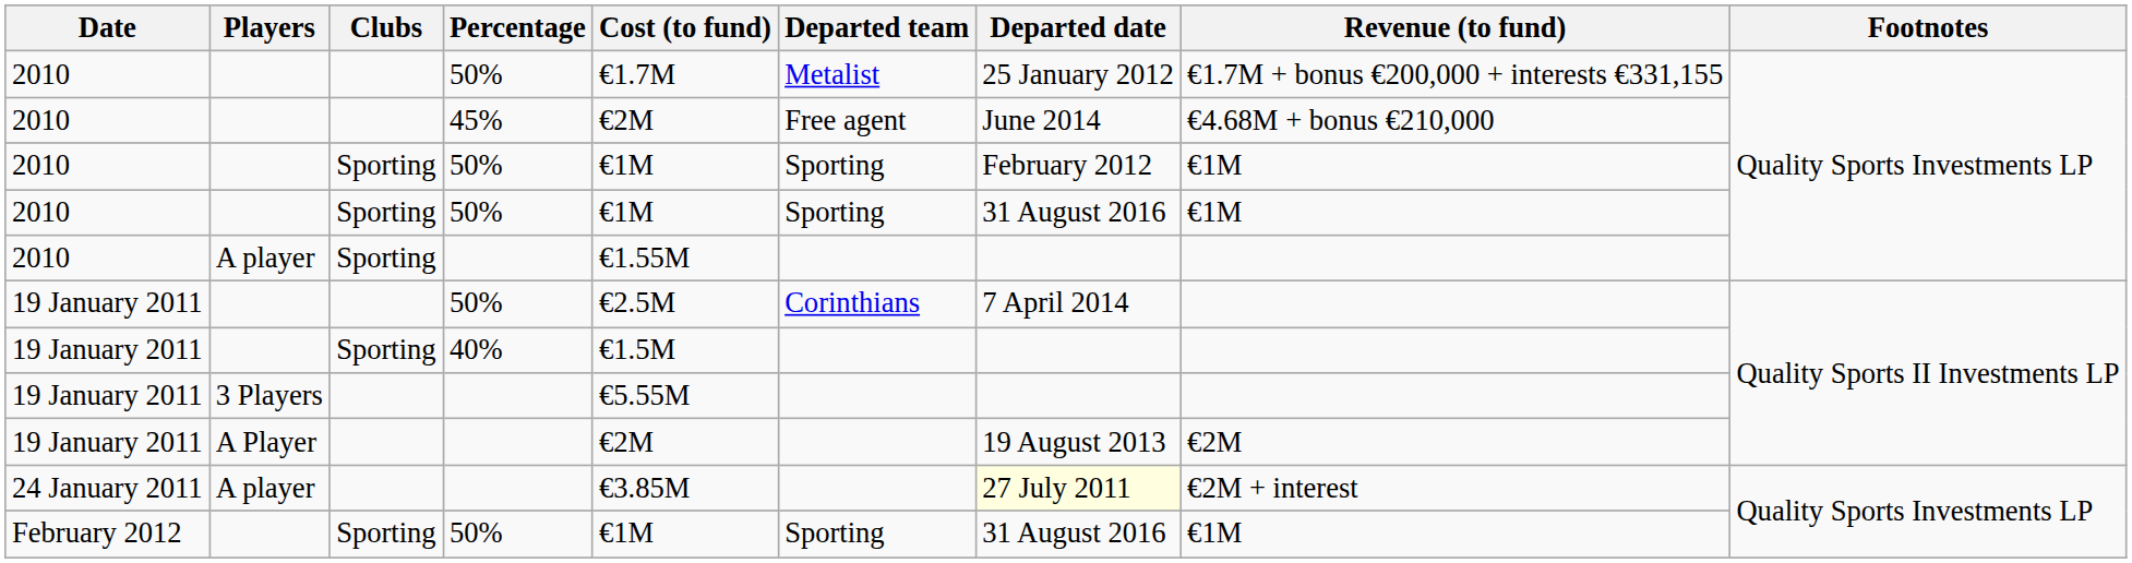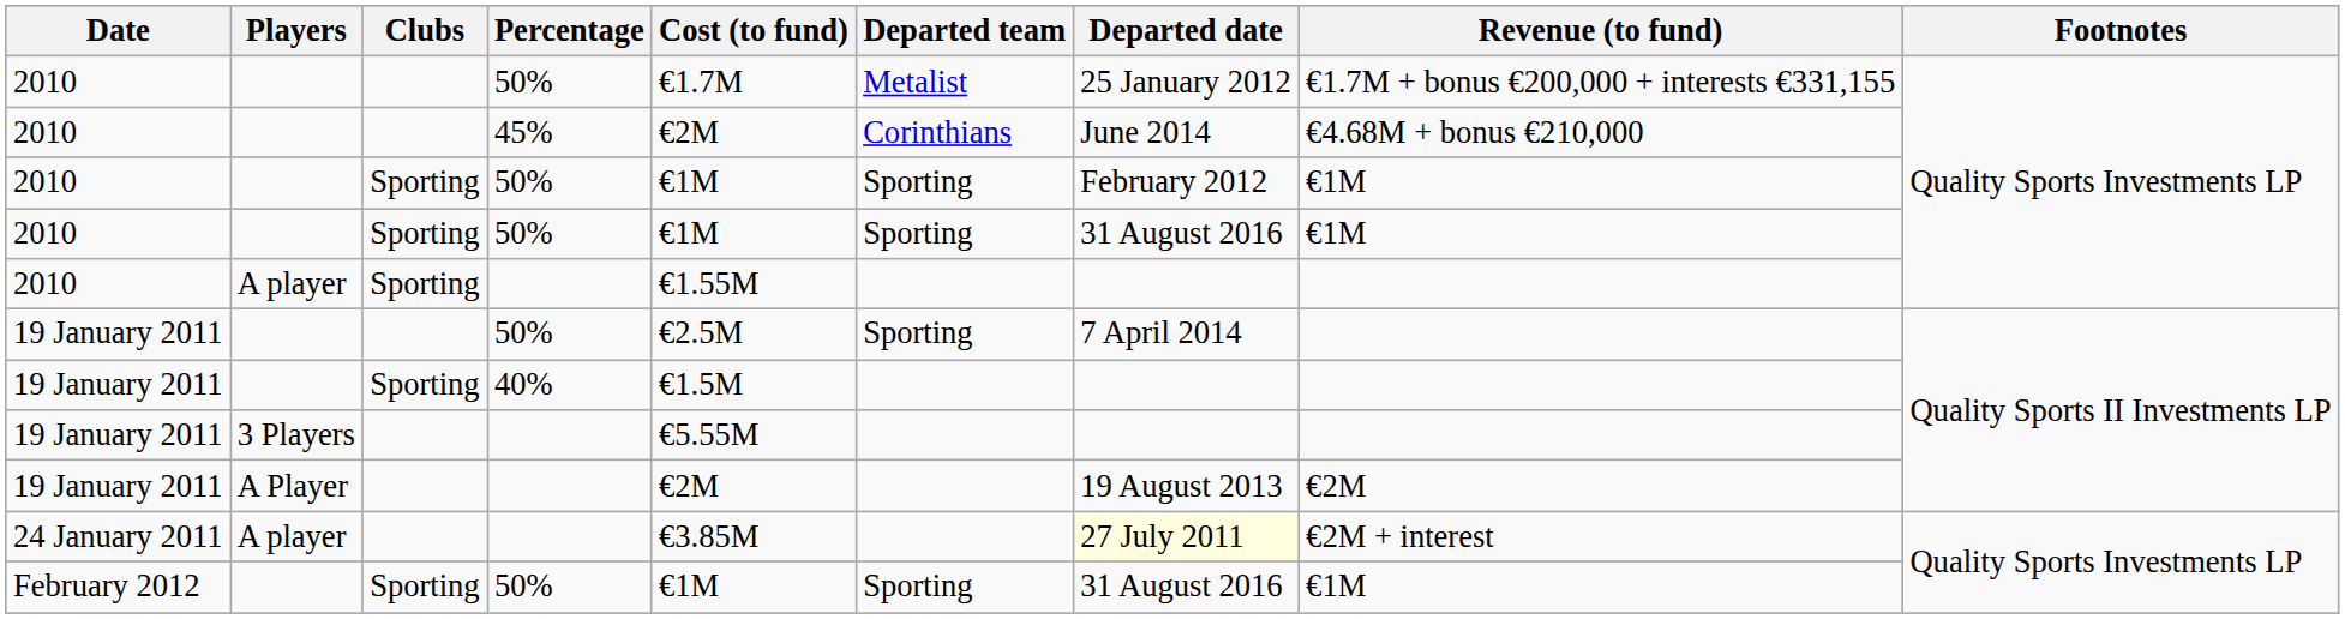 <table class="wikitable" border="1">
 <tr>
 <th>Date</th>
 <th>Players</th>
 <th>Clubs</th>
 <th>Percentage</th>
 <th>Cost (to fund)</th>
 <th>Departed team</th>
 <th>Departed date</th>
 <th>Revenue (to fund)</th>
 <th>Footnotes</th>
 </tr>
 <tr>
 <td>2010</td>
 <td></td>
 <td></td>
 <td>50%</td>
 <td>€1.7M</td>
 <td><a href='#'>Metalist</a> </td>
 <td>25 January 2012</td>
 <td>€1.7M + bonus €200,000 + interests €331,155</td>
 <td rowspan=5>Quality Sports Investments LP</td>
 </tr>
 <tr>
 <td>2010</td>
 <td></td>
 <td></td>
 <td>45%</td>
 <td>€2M</td>
-<td>Free agent</td>
+<td><a href='#'>Corinthians</a> </td>
 <td>June 2014</td>
 <td>€4.68M + bonus €210,000</td>
 </tr>
 <tr>
 <td>2010</td>
 <td></td>
 <td>Sporting </td>
 <td>50%</td>
 <td>€1M</td>
 <td>Sporting </td>
 <td>February 2012</td>
 <td>€1M</td>
 </tr>
 <tr>
 <td>2010</td>
 <td></td>
 <td>Sporting </td>
 <td>50%</td>
 <td>€1M</td>
 <td>Sporting </td>
 <td>31 August 2016</td>
 <td>€1M</td>
 </tr>
 <tr>
 <td>2010</td>
 <td>A player</td>
 <td>Sporting </td>
 <td></td>
 <td>€1.55M</td>
 <td></td>
 <td></td>
 <td></td>
 </tr>
 <tr>
 <td>19 January 2011</td>
 <td></td>
 <td></td>
 <td>50%</td>
 <td>€2.5M</td>
-<td><a href='#'>Corinthians</a> </td>
+<td>Sporting </td>
 <td>7 April 2014</td>
 <td></td>
 <td rowspan=4>Quality Sports II Investments LP</td>
 </tr>
 <tr>
 <td>19 January 2011</td>
 <td></td>
 <td>Sporting </td>
 <td>40%</td>
 <td>€1.5M</td>
 <td></td>
 <td></td>
 <td></td>
 </tr>
 <tr>
 <td>19 January 2011</td>
 <td>3 Players</td>
 <td></td>
 <td></td>
 <td>€5.55M</td>
 <td></td>
 <td></td>
 <td></td>
 </tr>
 <tr>
 <td>19 January 2011</td>
 <td>A Player</td>
 <td></td>
 <td></td>
 <td>€2M</td>
 <td></td>
 <td>19 August 2013</td>
 <td>€2M</td>
 </tr>
 <tr>
 <td>24 January 2011</td>
 <td>A player</td>
 <td></td>
 <td></td>
 <td>€3.85M</td>
 <td></td>
 <td style="background: lightyellow;">27 July 2011</td>
 <td>€2M + interest</td>
 <td rowspan=2>Quality Sports Investments LP</td>
 </tr>
 <tr>
 <td>February 2012</td>
 <td></td>
 <td>Sporting </td>
 <td>50%</td>
 <td>€1M</td>
 <td>Sporting </td>
 <td>31 August 2016</td>
 <td>€1M</td>
 </tr>
 </table>
